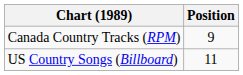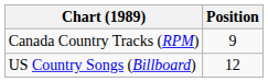 <table class="wikitable sortable">
 <tr>
 <th scope="col">Chart (1989)</th>
 <th scope="col">Position</th>
 </tr>
 <tr>
 <td>Canada Country Tracks (<em><a href='#'>RPM</a></em>)</td>
 <td align="center">9</td>
 </tr>
 <tr>
 <td>US <a href='#'>Country Songs</a> (<em><a href='#'>Billboard</a></em>)</td>
-<td align="center">11</td>
+<td align="center">12</td>
 </tr>
 </table>
